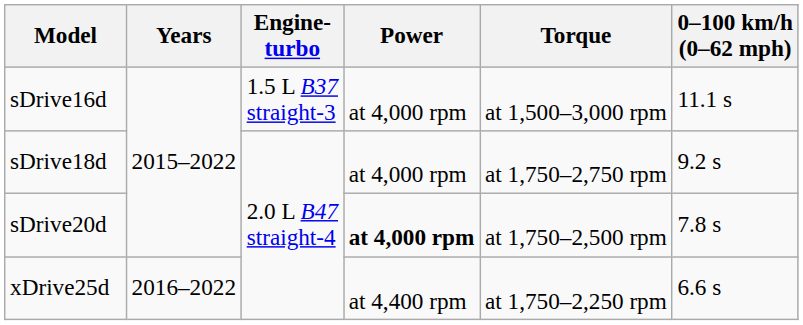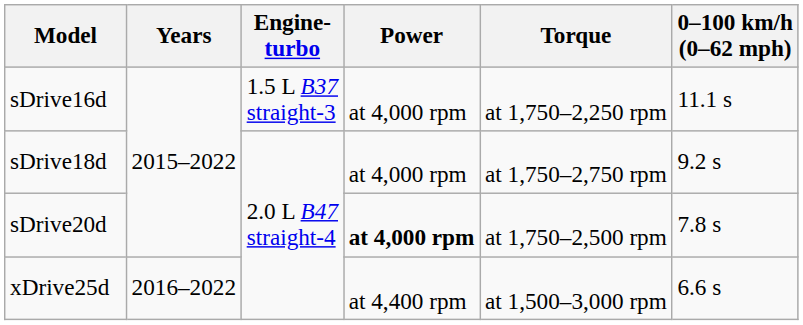 <table class="wikitable sortable">
 <tr>
 <th>Model</th>
 <th>Years</th>
 <th>Engine-<br> <a href='#'>turbo</a></th>
 <th>Power</th>
 <th>Torque</th>
 <th>0–100 km/h<br> (0–62 mph)</th>
 </tr>
 <tr>
 <td>sDrive16d</td>
 <td rowspan="3">2015–2022</td>
 <td>1.5 L <a href='#'><em>B37</em></a> <br> <a href='#'>straight-3</a></td>
 <td> <br> at 4,000 rpm</td>
-<td> <br> at 1,500–3,000 rpm</td>
+<td> <br> at 1,750–2,250 rpm</td>
 <td>11.1 s</td>
 </tr>
 <tr>
 <td>sDrive18d</td>
 <td rowspan="3">2.0 L <a href='#'><em>B47</em></a> <br> <a href='#'>straight-4</a></td>
 <td> <br> at 4,000 rpm</td>
 <td> <br> at 1,750–2,750 rpm</td>
 <td>9.2 s</td>
 </tr>
 <tr>
 <td>sDrive20d</td>
 <td><strong> <br> at 4,000 rpm</strong></td>
 <td> <br> at 1,750–2,500 rpm</td>
 <td>7.8 s</td>
 </tr>
 <tr>
 <td>xDrive25d  </td>
 <td>2016–2022</td>
 <td> <br> at 4,400 rpm</td>
-<td> <br> at 1,750–2,250 rpm</td>
+<td> <br> at 1,500–3,000 rpm</td>
 <td>6.6 s</td>
 </tr>
 </table>
